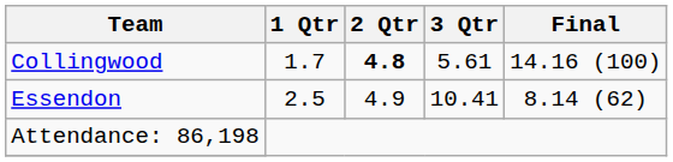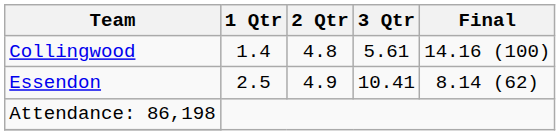 <table class="wikitable">
 <tr>
 <th>Team</th>
 <th>1 Qtr</th>
 <th>2 Qtr</th>
 <th>3 Qtr</th>
 <th>Final</th>
 </tr>
 <tr>
 <td><a href='#'>Collingwood</a></td>
-<td align=center>1.7</td>
-<td align=center><strong>4.8</strong></td>
+<td align=center>1.4</td>
+<td align=center>4.8</td>
 <td align=center>5.61</td>
 <td align=center>14.16 (100)</td>
 </tr>
 <tr>
 <td><a href='#'>Essendon</a></td>
 <td align=center>2.5</td>
 <td align=center>4.9</td>
 <td align=center>10.41</td>
 <td align=center>8.14 (62)</td>
 </tr>
 <tr>
 <td align=center>Attendance: 86,198</td>
 </tr>
 <tr>
 </tr>
 </table>
